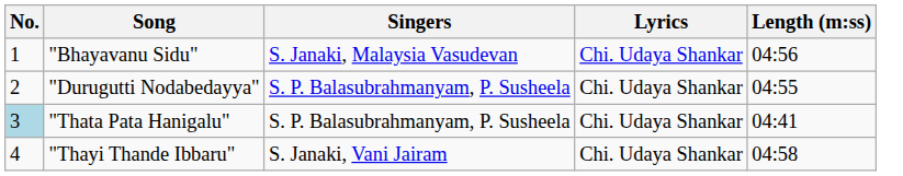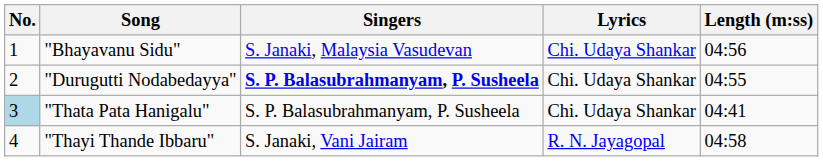 <table class="wikitable" style="font-size:95%;">
 <tr>
 <th>No.</th>
 <th>Song</th>
 <th>Singers</th>
 <th>Lyrics</th>
 <th>Length (m:ss)</th>
 </tr>
 <tr>
 <td>1</td>
 <td>"Bhayavanu Sidu"</td>
 <td><a href='#'>S. Janaki</a>, <a href='#'>Malaysia Vasudevan</a></td>
 <td><a href='#'>Chi. Udaya Shankar</a></td>
 <td>04:56</td>
 </tr>
 <tr>
 <td>2</td>
 <td>"Durugutti Nodabedayya"</td>
-<td><a href='#'>S. P. Balasubrahmanyam</a>, <a href='#'>P. Susheela</a></td>
+<td><strong><a href='#'>S. P. Balasubrahmanyam</a>, <a href='#'>P. Susheela</a></strong></td>
 <td>Chi. Udaya Shankar</td>
 <td>04:55</td>
 </tr>
 <tr>
 <td style="background: lightblue;">3</td>
 <td>"Thata Pata Hanigalu"</td>
 <td>S. P. Balasubrahmanyam, P. Susheela</td>
 <td>Chi. Udaya Shankar</td>
 <td>04:41</td>
 </tr>
 <tr>
 <td>4</td>
 <td>"Thayi Thande Ibbaru"</td>
 <td>S. Janaki, <a href='#'>Vani Jairam</a></td>
-<td>Chi. Udaya Shankar</td>
+<td><a href='#'>R. N. Jayagopal</a></td>
 <td>04:58</td>
 </tr>
 </table>
